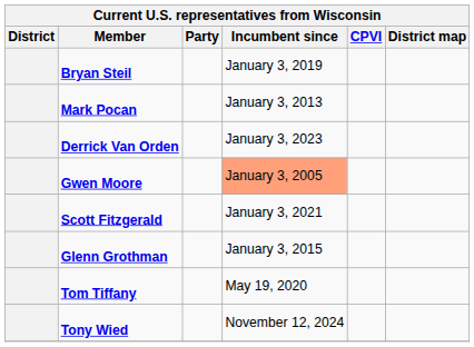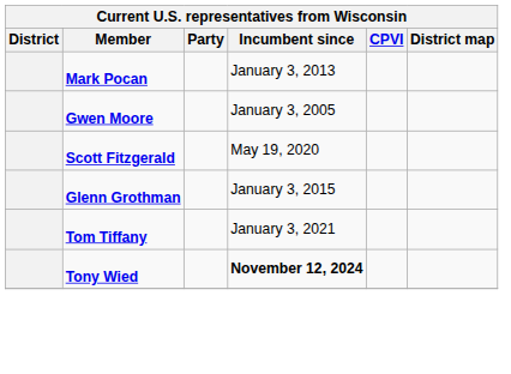 <table class="wikitable sticky-header-multi sortable">
 <tr>
 <th colspan=6>Current U.S. representatives from Wisconsin</th>
 </tr>
 <tr>
 <th>District</th>
 <th>Member<br></th>
 <th>Party</th>
 <th data-sort-type="date">Incumbent since</th>
 <th data-sort-type="number"><a href='#'>CPVI</a><br></th>
 <th class="unsortable">District map</th>
 </tr>
 <tr>
 <th></th>
-<td data-sort-value="Steil, Bryan"><br><strong><a href='#'>Bryan Steil</a></strong><br></td>
-<td></td>
-<td>January 3, 2019</td>
-<td></td>
-<td></td>
-</tr>
-<tr>
-<th></th>
 <td data-sort-value="Pocan, Mark"><br><strong><a href='#'>Mark Pocan</a></strong><br></td>
 <td></td>
 <td>January 3, 2013</td>
 <td></td>
 <td></td>
 </tr>
 <tr>
 <th></th>
-<td data-sort-value="Van Orden, Derrick"><br><strong><a href='#'>Derrick Van Orden</a></strong><br></td>
-<td></td>
-<td>January 3, 2023</td>
-<td></td>
-<td></td>
-</tr>
-<tr>
-<th></th>
 <td data-sort-value="Moore, Gwen"><br><strong><a href='#'>Gwen Moore</a></strong><br></td>
 <td></td>
-<td style="background: lightsalmon;">January 3, 2005</td>
+<td>January 3, 2005</td>
 <td></td>
 <td></td>
 </tr>
 <tr>
 <th></th>
 <td data-sort-value="Fitzgerald, Scott"><br><strong><a href='#'>Scott Fitzgerald</a></strong><br></td>
 <td></td>
-<td>January 3, 2021</td>
+<td>May 19, 2020</td>
 <td></td>
 <td></td>
 </tr>
 <tr>
 <th></th>
 <td data-sort-value="Grothman, Glenn"><br><strong><a href='#'>Glenn Grothman</a></strong><br></td>
 <td></td>
 <td>January 3, 2015</td>
 <td></td>
 <td></td>
 </tr>
 <tr>
 <th></th>
 <td data-sort-value="Tiffany, Tom"><br><strong><a href='#'>Tom Tiffany</a></strong><br></td>
 <td></td>
-<td>May 19, 2020</td>
+<td>January 3, 2021</td>
 <td></td>
 <td></td>
 </tr>
 <tr>
 <th></th>
 <td data-sort-value="Wied, Tony"><br><strong><a href='#'>Tony Wied</a></strong><br></td>
 <td></td>
-<td>November 12, 2024</td>
+<td><strong>November 12, 2024</strong></td>
 <td></td>
 <td></td>
 </tr>
 <tr>
 </tr>
 </table>
